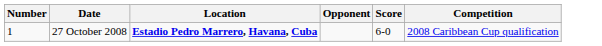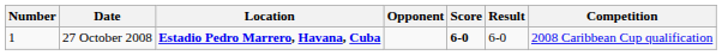 <table class="wikitable" style="font-size:85%;">
 <tr>
 <th>Number</th>
 <th>Date</th>
 <th>Location</th>
 <th>Opponent</th>
 <th>Score</th>
+<th>Result</th>
 <th>Competition</th>
 </tr>
 <tr>
 <td>1</td>
 <td>27 October 2008</td>
 <td><strong><a href='#'>Estadio Pedro Marrero</a>, <a href='#'>Havana</a>, <a href='#'>Cuba</a></strong></td>
 <td></td>
+<td><strong>6-0</strong></td>
 <td>6-0</td>
 <td><a href='#'>2008 Caribbean Cup qualification</a></td>
 </tr>
 </table>
